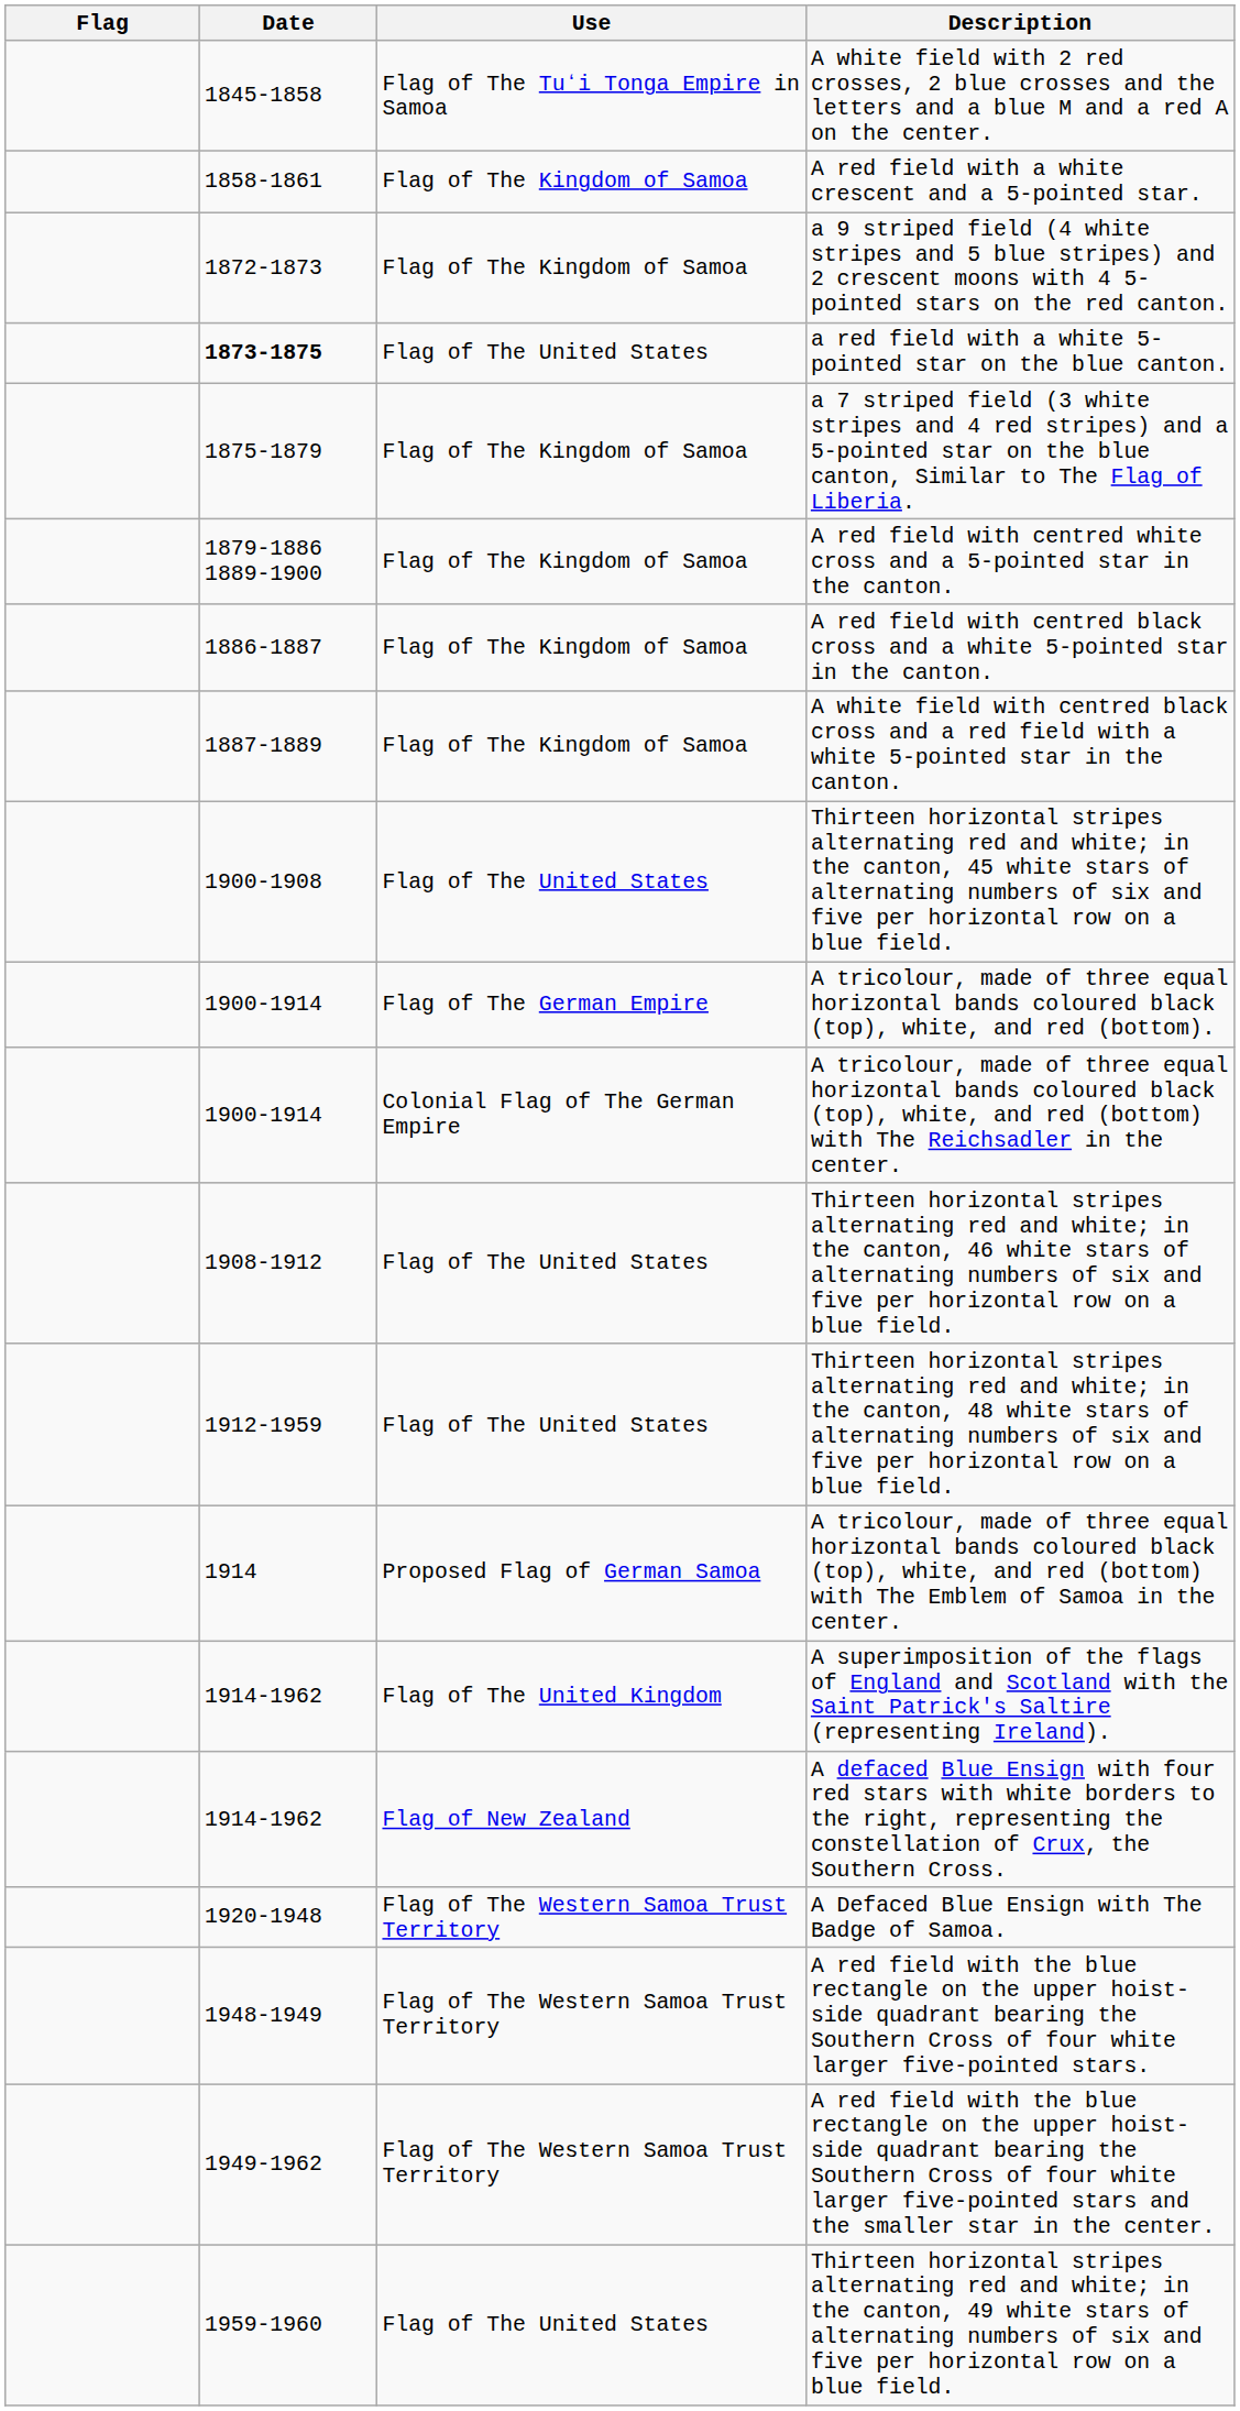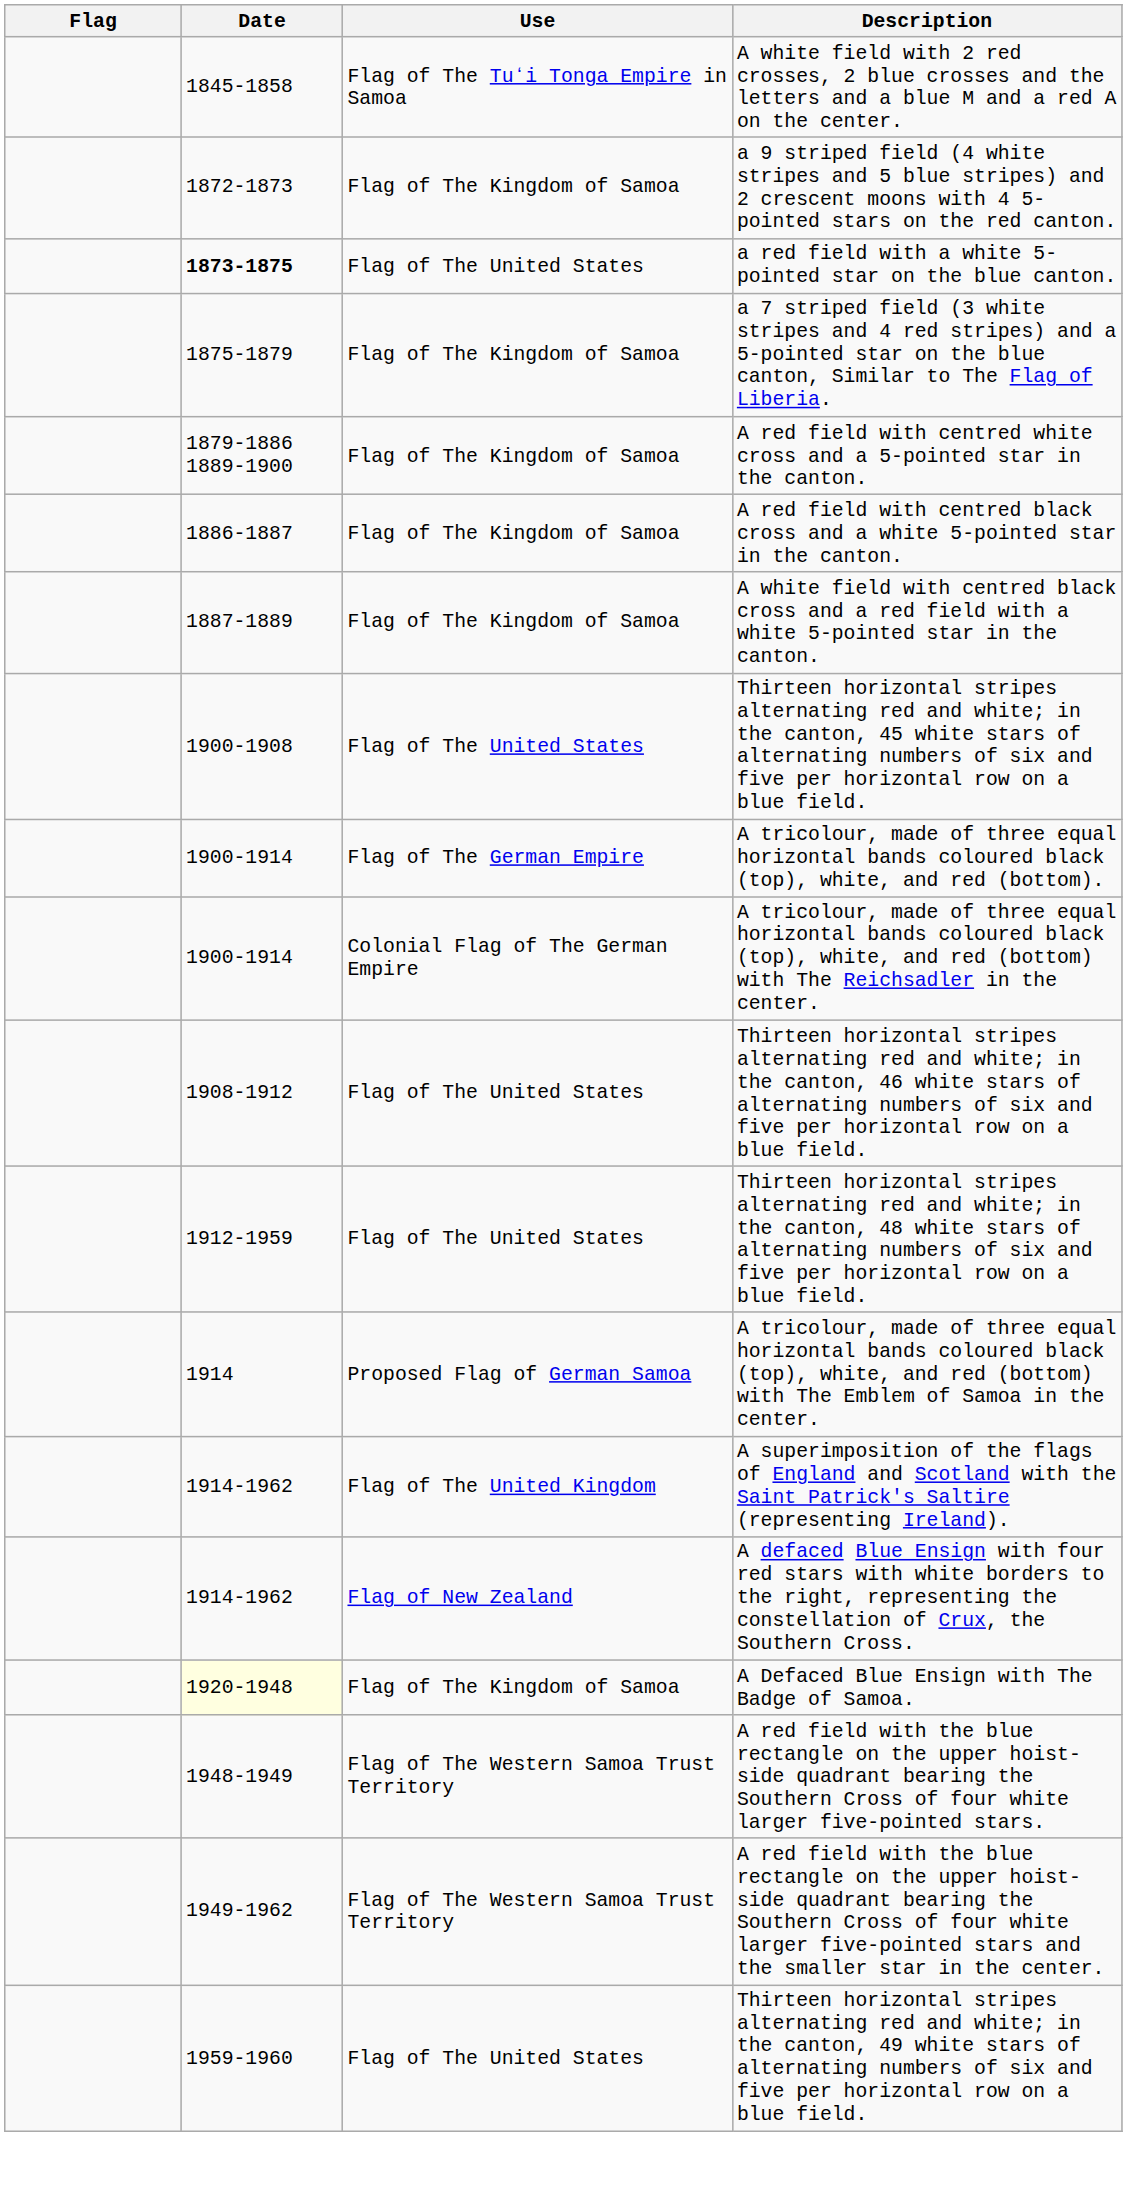 <table class="wikitable">
 <tr>
 <th style="width:110px;">Flag</th>
 <th style="width:100px;">Date</th>
 <th style="width:250px;">Use</th>
 <th style="width:250px;">Description</th>
 </tr>
 <tr>
 <td></td>
 <td>1845-1858</td>
 <td>Flag of The <a href='#'>Tuʻi Tonga Empire</a> in Samoa</td>
 <td>A white field with 2 red crosses, 2 blue crosses and the letters and a blue M and a red A on the center.</td>
-</tr>
-<tr>
-<td></td>
-<td>1858-1861</td>
-<td>Flag of The <a href='#'>Kingdom of Samoa</a></td>
-<td>A red field with a white crescent and a 5-pointed star.</td>
 </tr>
 <tr>
 <td></td>
 <td>1872-1873</td>
 <td>Flag of The Kingdom of Samoa</td>
 <td>a 9 striped field (4 white stripes and 5 blue stripes) and 2 crescent moons with 4 5-pointed stars on the red canton.</td>
 </tr>
 <tr>
 <td></td>
 <td><strong>1873-1875</strong></td>
 <td>Flag of The United States</td>
 <td>a red field with a white 5-pointed star on the blue canton.</td>
 </tr>
 <tr>
 <td></td>
 <td>1875-1879</td>
 <td>Flag of The Kingdom of Samoa</td>
 <td>a 7 striped field (3 white stripes and 4 red stripes) and a 5-pointed star on the blue canton, Similar to The <a href='#'>Flag of Liberia</a>.</td>
 </tr>
 <tr>
 <td></td>
 <td>1879-1886<br>1889-1900</td>
 <td>Flag of The Kingdom of Samoa</td>
 <td>A red field with centred white cross and a 5-pointed star in the canton.</td>
 </tr>
 <tr>
 <td></td>
 <td>1886-1887</td>
 <td>Flag of The Kingdom of Samoa</td>
 <td>A red field with centred black cross and a white 5-pointed star in the canton.</td>
 </tr>
 <tr>
 <td></td>
 <td>1887-1889</td>
 <td>Flag of The Kingdom of Samoa</td>
 <td>A white field with centred black cross and a red field with a white 5-pointed star in the canton.</td>
 </tr>
 <tr>
 <td></td>
 <td>1900-1908</td>
 <td>Flag of The <a href='#'>United States</a></td>
 <td>Thirteen horizontal stripes alternating red and white; in the canton, 45 white stars of alternating numbers of six and five per horizontal row on a blue field.</td>
 </tr>
 <tr>
 <td></td>
 <td>1900-1914</td>
 <td>Flag of The <a href='#'>German Empire</a></td>
 <td>A tricolour, made of three equal horizontal bands coloured black (top), white, and red (bottom).</td>
 </tr>
 <tr>
 <td></td>
 <td>1900-1914</td>
 <td>Colonial Flag of The German Empire</td>
 <td>A tricolour, made of three equal horizontal bands coloured black (top), white, and red (bottom) with The <a href='#'>Reichsadler</a> in the center.</td>
 </tr>
 <tr>
 <td></td>
 <td>1908-1912</td>
 <td>Flag of The United States</td>
 <td>Thirteen horizontal stripes alternating red and white; in the canton, 46 white stars of alternating numbers of six and five per horizontal row on a blue field.</td>
 </tr>
 <tr>
 <td></td>
 <td>1912-1959</td>
 <td>Flag of The United States</td>
 <td>Thirteen horizontal stripes alternating red and white; in the canton, 48 white stars of alternating numbers of six and five per horizontal row on a blue field.</td>
 </tr>
 <tr>
 <td></td>
 <td>1914</td>
 <td>Proposed Flag of <a href='#'>German Samoa</a></td>
 <td>A tricolour, made of three equal horizontal bands coloured black (top), white, and red (bottom) with The Emblem of Samoa in the center.</td>
 </tr>
 <tr>
 <td></td>
 <td>1914-1962</td>
 <td>Flag of The <a href='#'>United Kingdom</a></td>
 <td>A superimposition of the flags of <a href='#'>England</a> and <a href='#'>Scotland</a> with the <a href='#'>Saint Patrick's Saltire</a> (representing <a href='#'>Ireland</a>).</td>
 </tr>
 <tr>
 <td></td>
 <td>1914-1962</td>
 <td><a href='#'>Flag of New Zealand</a></td>
 <td>A <a href='#'>defaced</a> <a href='#'>Blue Ensign</a> with four red stars with white borders to the right, representing the constellation of <a href='#'>Crux</a>, the Southern Cross.</td>
 </tr>
 <tr>
 <td></td>
-<td>1920-1948</td>
-<td>Flag of The <a href='#'>Western Samoa Trust Territory</a></td>
+<td style="background: lightyellow;">1920-1948</td>
+<td>Flag of The Kingdom of Samoa</td>
 <td>A Defaced Blue Ensign with The Badge of Samoa.</td>
 </tr>
 <tr>
 <td></td>
 <td>1948-1949</td>
 <td>Flag of The Western Samoa Trust Territory</td>
 <td>A red field with the blue rectangle on the upper hoist-side quadrant bearing the Southern Cross of four white larger five-pointed stars.</td>
 </tr>
 <tr>
 <td></td>
 <td>1949-1962</td>
 <td>Flag of The Western Samoa Trust Territory</td>
 <td>A red field with the blue rectangle on the upper hoist-side quadrant bearing the Southern Cross of four white larger five-pointed stars and the smaller star in the center.</td>
 </tr>
 <tr>
 <td></td>
 <td>1959-1960</td>
 <td>Flag of The United States</td>
 <td>Thirteen horizontal stripes alternating red and white; in the canton, 49 white stars of alternating numbers of six and five per horizontal row on a blue field.</td>
 </tr>
 </table>
